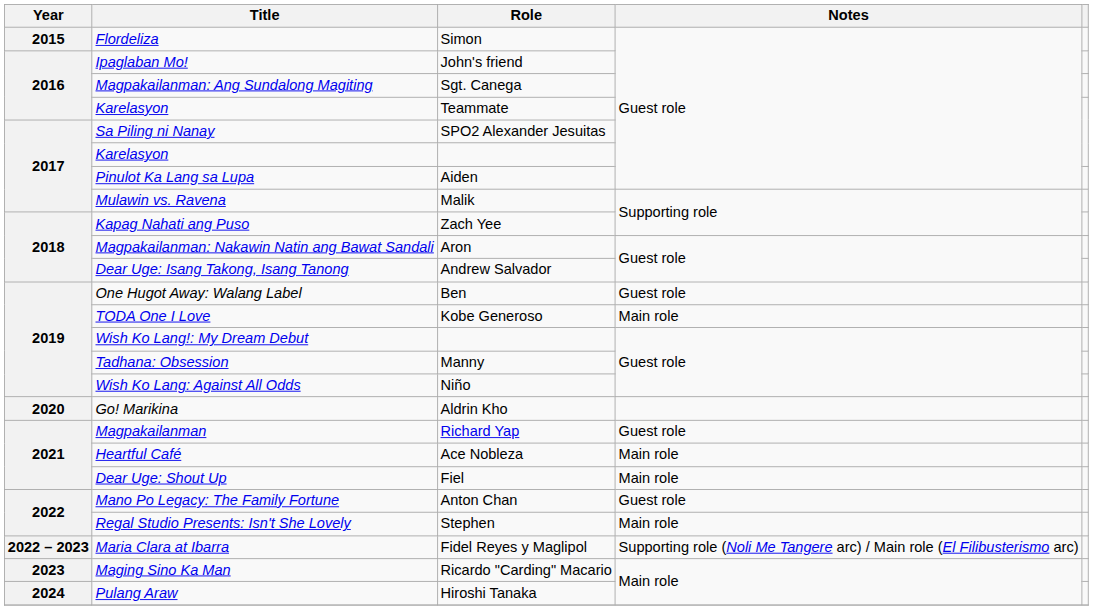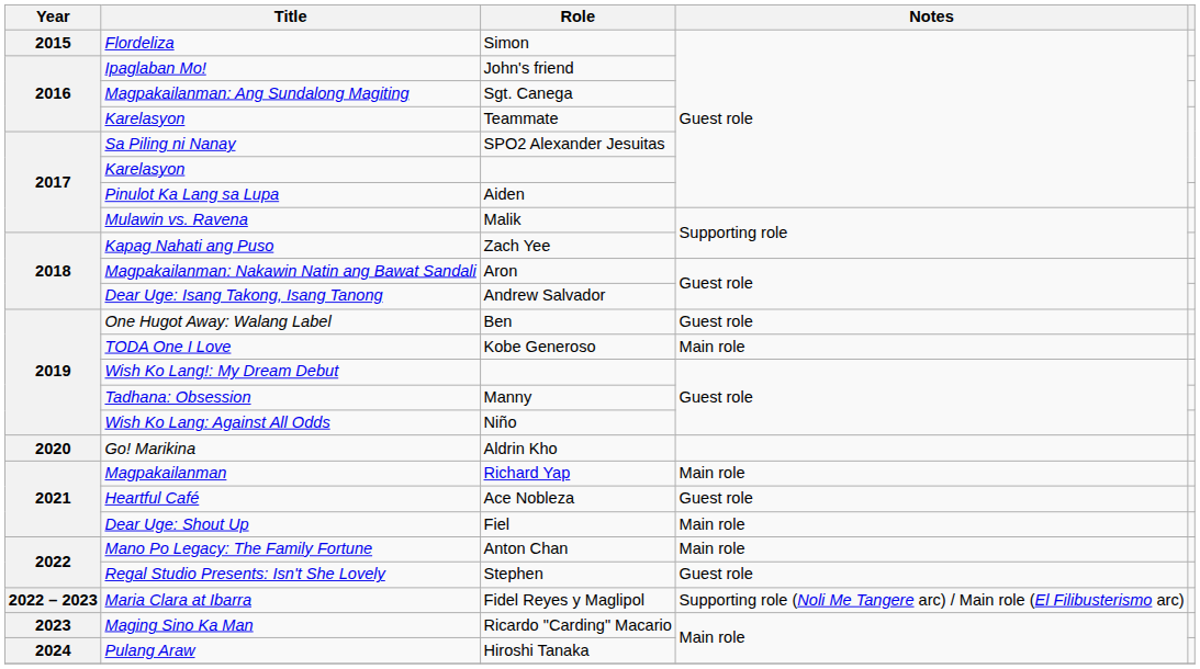 <table class="wikitable plainrowheaders sortable">
 <tr>
 <th scope="col" rowspan="1">Year</th>
 <th scope="col" rowspan="1">Title</th>
 <th scope="col" rowspan="1">Role</th>
 <th scope="col" rowspan="1">Notes</th>
 <th scope="col" rowspan="1" class="unsortable"></th>
 </tr>
 <tr>
 <th scope=row>2015</th>
 <td><em><a href='#'>Flordeliza</a></em></td>
 <td>Simon</td>
 <td rowspan="7">Guest role</td>
 <td></td>
 </tr>
 <tr>
 <th scope="row" rowspan="3">2016</th>
 <td><em><a href='#'>Ipaglaban Mo!</a></em></td>
 <td>John's friend</td>
 <td></td>
 </tr>
 <tr>
 <td><em><a href='#'>Magpakailanman: Ang Sundalong Magiting</a></em></td>
 <td>Sgt. Canega</td>
 <td></td>
 </tr>
 <tr>
 <td><em><a href='#'>Karelasyon</a></em></td>
 <td>Teammate</td>
 <td rowspan="3"></td>
 </tr>
 <tr>
 <th scope="row" rowspan="4">2017</th>
 <td><em><a href='#'>Sa Piling ni Nanay</a></em></td>
 <td>SPO2 Alexander Jesuitas</td>
 </tr>
 <tr>
 <td><em><a href='#'>Karelasyon</a></em></td>
 <td></td>
 </tr>
 <tr>
 <td><em><a href='#'>Pinulot Ka Lang sa Lupa</a></em></td>
 <td>Aiden</td>
 <td></td>
 </tr>
 <tr>
 <td><em><a href='#'>Mulawin vs. Ravena</a></em></td>
 <td>Malik</td>
 <td rowspan="2">Supporting role</td>
 <td></td>
 </tr>
 <tr>
 <th scope="row" rowspan="3">2018</th>
 <td><em><a href='#'>Kapag Nahati ang Puso</a></em></td>
 <td>Zach Yee</td>
 <td></td>
 </tr>
 <tr>
 <td><em><a href='#'>Magpakailanman: Nakawin Natin ang Bawat Sandali</a></em></td>
 <td>Aron</td>
 <td rowspan="2">Guest role</td>
 <td></td>
 </tr>
 <tr>
 <td><em><a href='#'>Dear Uge: Isang Takong, Isang Tanong</a></em></td>
 <td>Andrew Salvador</td>
 <td></td>
 </tr>
 <tr>
 <th scope="row" rowspan="5">2019</th>
 <td><em>One Hugot Away: Walang Label</em></td>
 <td>Ben</td>
 <td>Guest role</td>
 <td></td>
 </tr>
 <tr>
 <td><em><a href='#'>TODA One I Love</a></em></td>
 <td>Kobe Generoso</td>
 <td>Main role</td>
 <td></td>
 </tr>
 <tr>
 <td><em><a href='#'>Wish Ko Lang!: My Dream Debut</a></em></td>
 <td></td>
 <td rowspan="3">Guest role</td>
 <td></td>
 </tr>
 <tr>
 <td><em><a href='#'>Tadhana: Obsession</a></em></td>
 <td>Manny</td>
 <td></td>
 </tr>
 <tr>
 <td><em><a href='#'>Wish Ko Lang: Against All Odds</a></em></td>
 <td>Niño</td>
 <td></td>
 </tr>
 <tr>
 <th scope="row">2020</th>
 <td><em>Go! Marikina</em></td>
 <td>Aldrin Kho</td>
 <td></td>
 <td></td>
 </tr>
 <tr>
 <th scope="row" rowspan="3">2021</th>
 <td><em><a href='#'>Magpakailanman</a></em></td>
 <td><a href='#'>Richard Yap</a></td>
-<td>Guest role</td>
+<td>Main role</td>
 <td></td>
 </tr>
 <tr>
 <td><em><a href='#'>Heartful Café</a></em></td>
 <td>Ace Nobleza</td>
-<td>Main role</td>
+<td>Guest role</td>
 <td></td>
 </tr>
 <tr>
 <td><em><a href='#'>Dear Uge: Shout Up</a></em></td>
 <td>Fiel</td>
 <td>Main role</td>
 <td></td>
 </tr>
 <tr>
 <th rowspan="2" scope="row">2022</th>
 <td><em><a href='#'>Mano Po Legacy: The Family Fortune</a></em></td>
 <td>Anton Chan</td>
-<td>Guest role</td>
+<td>Main role</td>
 <td></td>
 </tr>
 <tr>
 <td><a href='#'><em>Regal Studio Presents: Isn't She Lovely</em></a></td>
 <td>Stephen</td>
-<td>Main role</td>
+<td>Guest role</td>
 <td></td>
 </tr>
 <tr>
 <th scope="row">2022 – 2023</th>
 <td><em><a href='#'>Maria Clara at Ibarra</a></em></td>
 <td>Fidel Reyes y Maglipol</td>
 <td>Supporting role (<em><a href='#'>Noli Me Tangere</a></em> arc) / Main role (<em><a href='#'>El Filibusterismo</a></em> arc)</td>
 <td></td>
 </tr>
 <tr>
 <th scope=row>2023</th>
 <td><em><a href='#'>Maging Sino Ka Man</a></em></td>
 <td>Ricardo "Carding" Macario</td>
 <td rowspan="2">Main role</td>
 <td></td>
 </tr>
 <tr>
 <th scope=row>2024</th>
 <td><em><a href='#'>Pulang Araw</a></em></td>
 <td>Hiroshi Tanaka</td>
 <td></td>
 </tr>
 <tr>
 </tr>
 </table>
